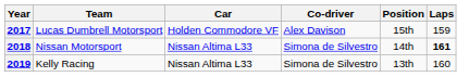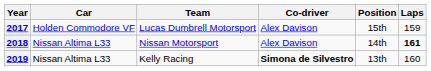 <table class="wikitable" style="font-size: 95%;">
 <tr>
 <th>Year</th>
+<th>Car</th>
 <th>Team</th>
-<th>Car</th>
 <th>Co-driver</th>
 <th>Position</th>
 <th>Laps</th>
 </tr>
 <tr>
 <th><a href='#'>2017</a></th>
+<td><a href='#'>Holden Commodore VF</a></td>
 <td><a href='#'>Lucas Dumbrell Motorsport</a></td>
-<td><a href='#'>Holden Commodore VF</a></td>
 <td> <a href='#'>Alex Davison</a></td>
 <td align="center">15th</td>
 <td align="center">159</td>
 </tr>
 <tr>
 <th><a href='#'>2018</a></th>
+<td><a href='#'>Nissan Altima L33</a></td>
 <td><a href='#'>Nissan Motorsport</a></td>
-<td><a href='#'>Nissan Altima L33</a></td>
-<td> <a href='#'>Simona de Silvestro</a></td>
+<td> <a href='#'>Alex Davison</a></td>
 <td align="center">14th</td>
 <td align="center"><strong>161</strong></td>
 </tr>
 <tr>
 <th><a href='#'>2019</a></th>
+<td>Nissan Altima L33</td>
 <td>Kelly Racing</td>
-<td>Nissan Altima L33</td>
-<td> Simona de Silvestro</td>
+<td><strong> Simona de Silvestro</strong></td>
 <td align="center">13th</td>
 <td align="center">160</td>
 </tr>
 </table>
